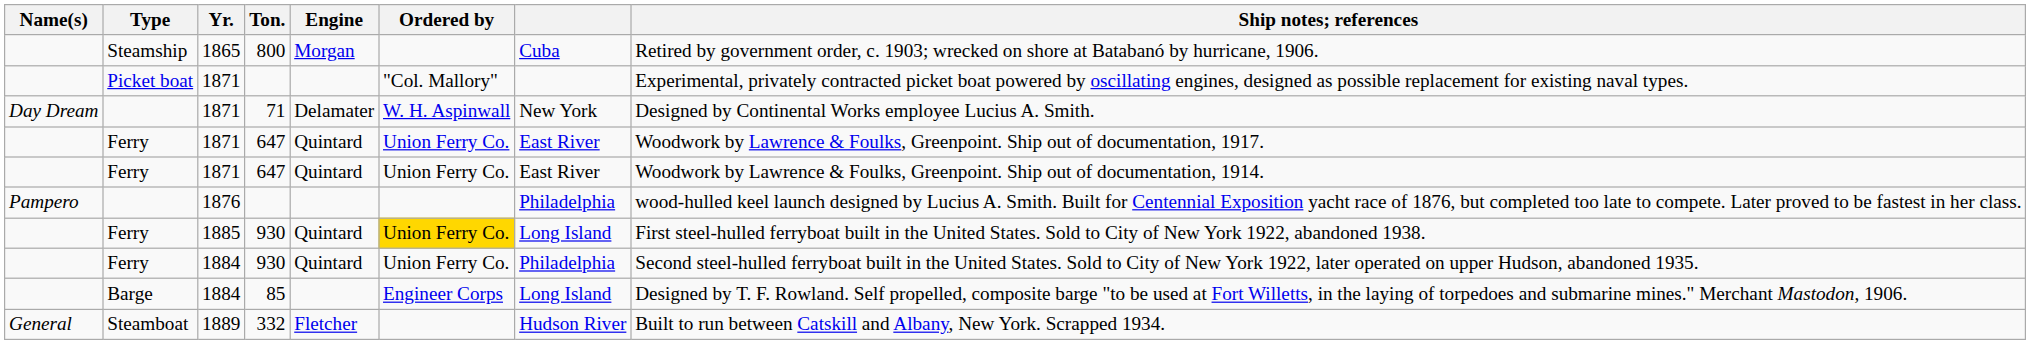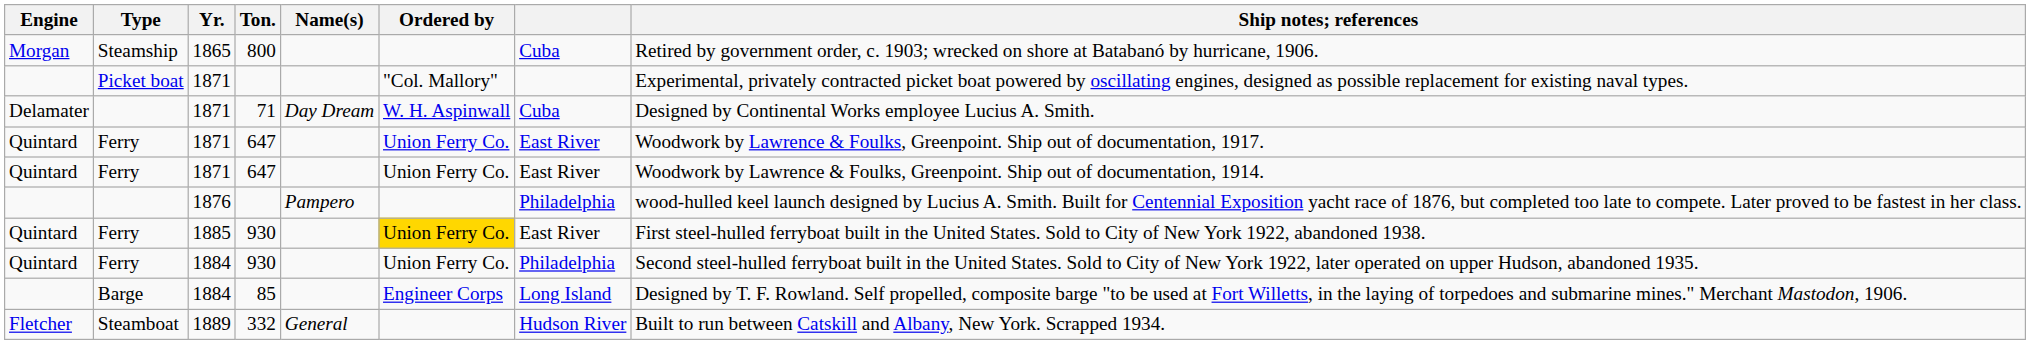 <table class="wikitable sortable">
 <tr>
-<th align="left">Name(s)</th>
+<th align="center">Engine </th>
 <th align="center">Type</th>
 <th align="center">Yr.<br></th>
 <th align="center">Ton.<br></th>
-<th align="center">Engine </th>
+<th align="left">Name(s)</th>
 <th align="center">Ordered by</th>
 <th align="left"></th>
 <th align="center">Ship notes; references</th>
 </tr>
 <tr align="left">
-<td></td>
+<td><a href='#'>Morgan</a> </td>
 <td>Steamship</td>
 <td align="center">1865</td>
 <td align="right">800 </td>
-<td><a href='#'>Morgan</a> </td>
+<td></td>
 <td> </td>
 <td><a href='#'>Cuba</a> </td>
 <td> Retired by government order, c. 1903; wrecked on shore at Batabanó by hurricane, 1906.  </td>
 </tr>
 <tr align="left">
 <td></td>
 <td><a href='#'>Picket boat</a> </td>
 <td align="center">1871 </td>
 <td align="right"></td>
 <td></td>
 <td>"Col. Mallory" </td>
 <td> </td>
 <td>Experimental, privately contracted  picket boat powered by <a href='#'>oscillating</a> engines, designed as possible replacement for existing naval types. </td>
 </tr>
 <tr align="left">
-<td><em>Day Dream</em></td>
+<td>Delamater </td>
 <td> </td>
 <td align="center">1871 </td>
 <td align="right">71 </td>
-<td>Delamater </td>
+<td><em>Day Dream</em></td>
 <td><a href='#'>W. H. Aspinwall</a> </td>
-<td>New York </td>
+<td><a href='#'>Cuba</a> </td>
 <td> Designed by Continental Works employee Lucius A. Smith.  </td>
 </tr>
 <tr align="left">
-<td data-sort-value=Fulton></td>
+<td>Quintard </td>
 <td>Ferry</td>
 <td align="center">1871 </td>
 <td align="right">647 </td>
-<td>Quintard </td>
+<td data-sort-value=Fulton></td>
 <td><a href='#'>Union Ferry Co.</a> </td>
 <td><a href='#'>East River</a> </td>
 <td>Woodwork by <a href='#'>Lawrence & Foulks</a>, Greenpoint. Ship out of documentation, 1917.</td>
 </tr>
 <tr align="left">
-<td data-sort-value=Farragut></td>
+<td>Quintard </td>
 <td>Ferry</td>
 <td align="center">1871 </td>
 <td align="right">647 </td>
-<td>Quintard </td>
+<td data-sort-value=Farragut></td>
 <td>Union Ferry Co. </td>
 <td>East River </td>
 <td>Woodwork by Lawrence & Foulks, Greenpoint. Ship out of documentation, 1914. </td>
 </tr>
 <tr align="left">
-<td><em>Pampero</em></td>
+<td></td>
 <td> </td>
 <td align="center">1876 </td>
 <td align="right"></td>
-<td></td>
+<td><em>Pampero</em></td>
 <td></td>
 <td><a href='#'>Philadelphia</a> </td>
 <td> wood-hulled keel launch designed by Lucius A. Smith. Built for <a href='#'>Centennial Exposition</a> yacht race of 1876, but completed too late to compete. Later proved to be fastest in her class. </td>
 </tr>
 <tr align="left">
-<td data-sort-value=Atlantic></td>
+<td>Quintard </td>
 <td>Ferry</td>
 <td align="center">1885 </td>
 <td align="right">930 </td>
-<td>Quintard </td>
+<td data-sort-value=Atlantic></td>
 <td style="background: gold;">Union Ferry Co. </td>
-<td><a href='#'>Long Island</a> </td>
+<td>East River </td>
 <td>First steel-hulled ferryboat built in the United States.  Sold to City of New York 1922, abandoned 1938. </td>
 </tr>
 <tr align="left">
-<td data-sort-value=Brooklyn></td>
+<td>Quintard </td>
 <td>Ferry</td>
 <td align="center">1884 </td>
 <td align="right">930 </td>
-<td>Quintard </td>
+<td data-sort-value=Brooklyn></td>
 <td>Union Ferry Co. </td>
 <td><a href='#'>Philadelphia</a> </td>
 <td>Second steel-hulled ferryboat built in the United States. Sold to City of New York 1922, later operated on upper Hudson, abandoned 1935. </td>
 </tr>
 <tr align="left">
 <td></td>
 <td>Barge </td>
 <td align="center">1884 </td>
 <td align="right">85 </td>
 <td></td>
 <td><a href='#'>Engineer Corps</a> </td>
 <td><a href='#'>Long Island</a> </td>
 <td>Designed by T. F. Rowland. Self propelled, composite barge "to be used at <a href='#'>Fort Willetts</a>, in the laying of torpedoes and submarine mines."  Merchant <em>Mastodon</em>, 1906. </td>
 </tr>
 <tr align="left">
-<td><em>General</em></td>
+<td><a href='#'>Fletcher</a> </td>
 <td>Steamboat</td>
 <td align="center">1889 </td>
 <td align="right">332 </td>
-<td><a href='#'>Fletcher</a> </td>
+<td><em>General</em></td>
 <td> </td>
 <td><a href='#'>Hudson River</a> </td>
 <td>Built to run between <a href='#'>Catskill</a> and <a href='#'>Albany</a>, New York. Scrapped 1934. </td>
 </tr>
 </table>
